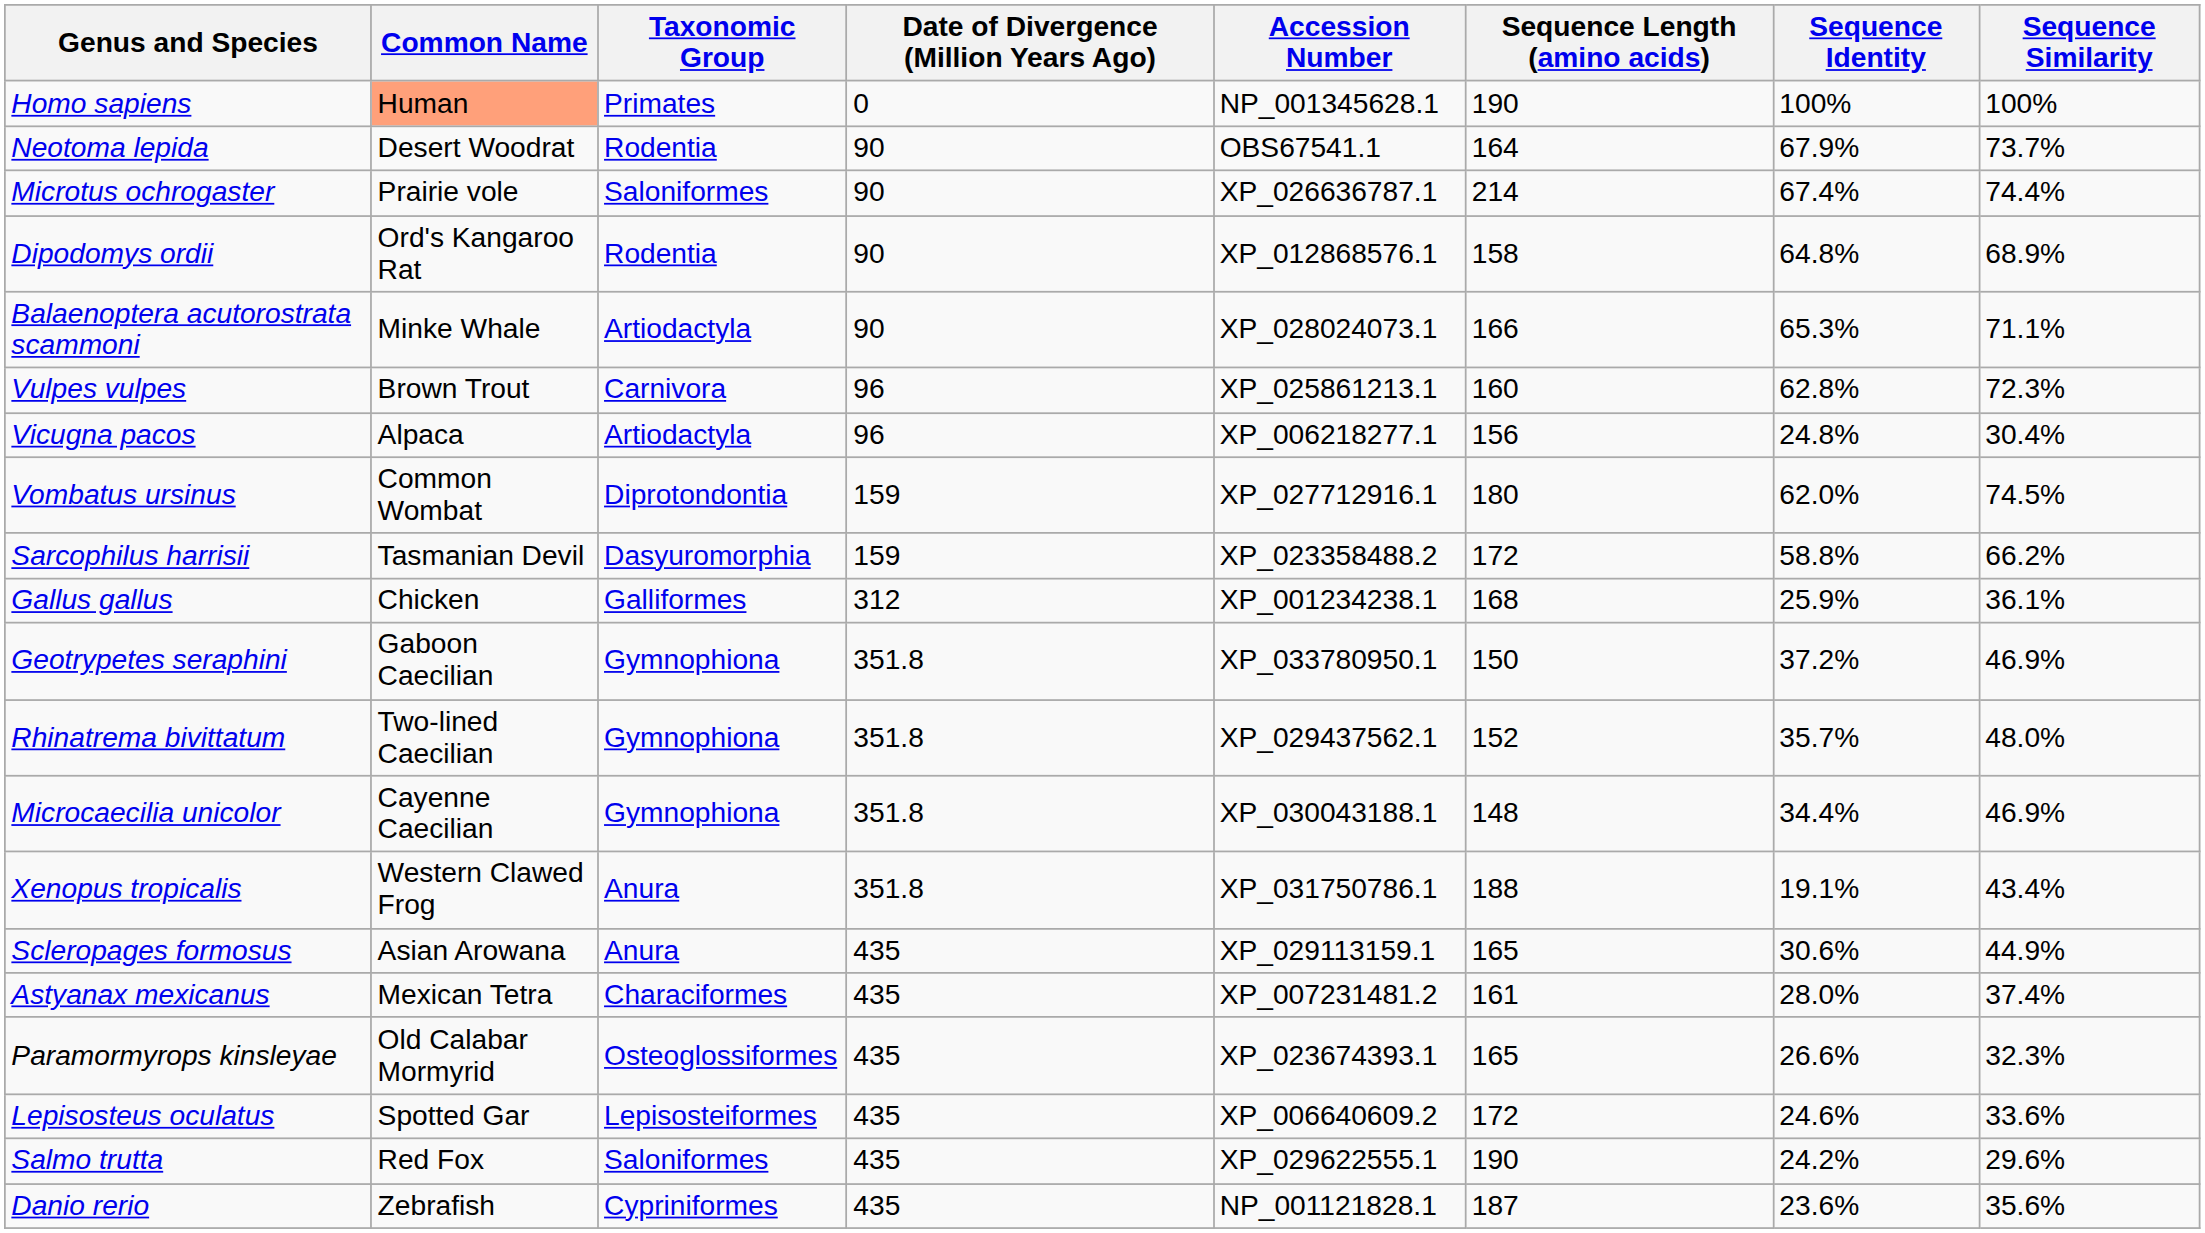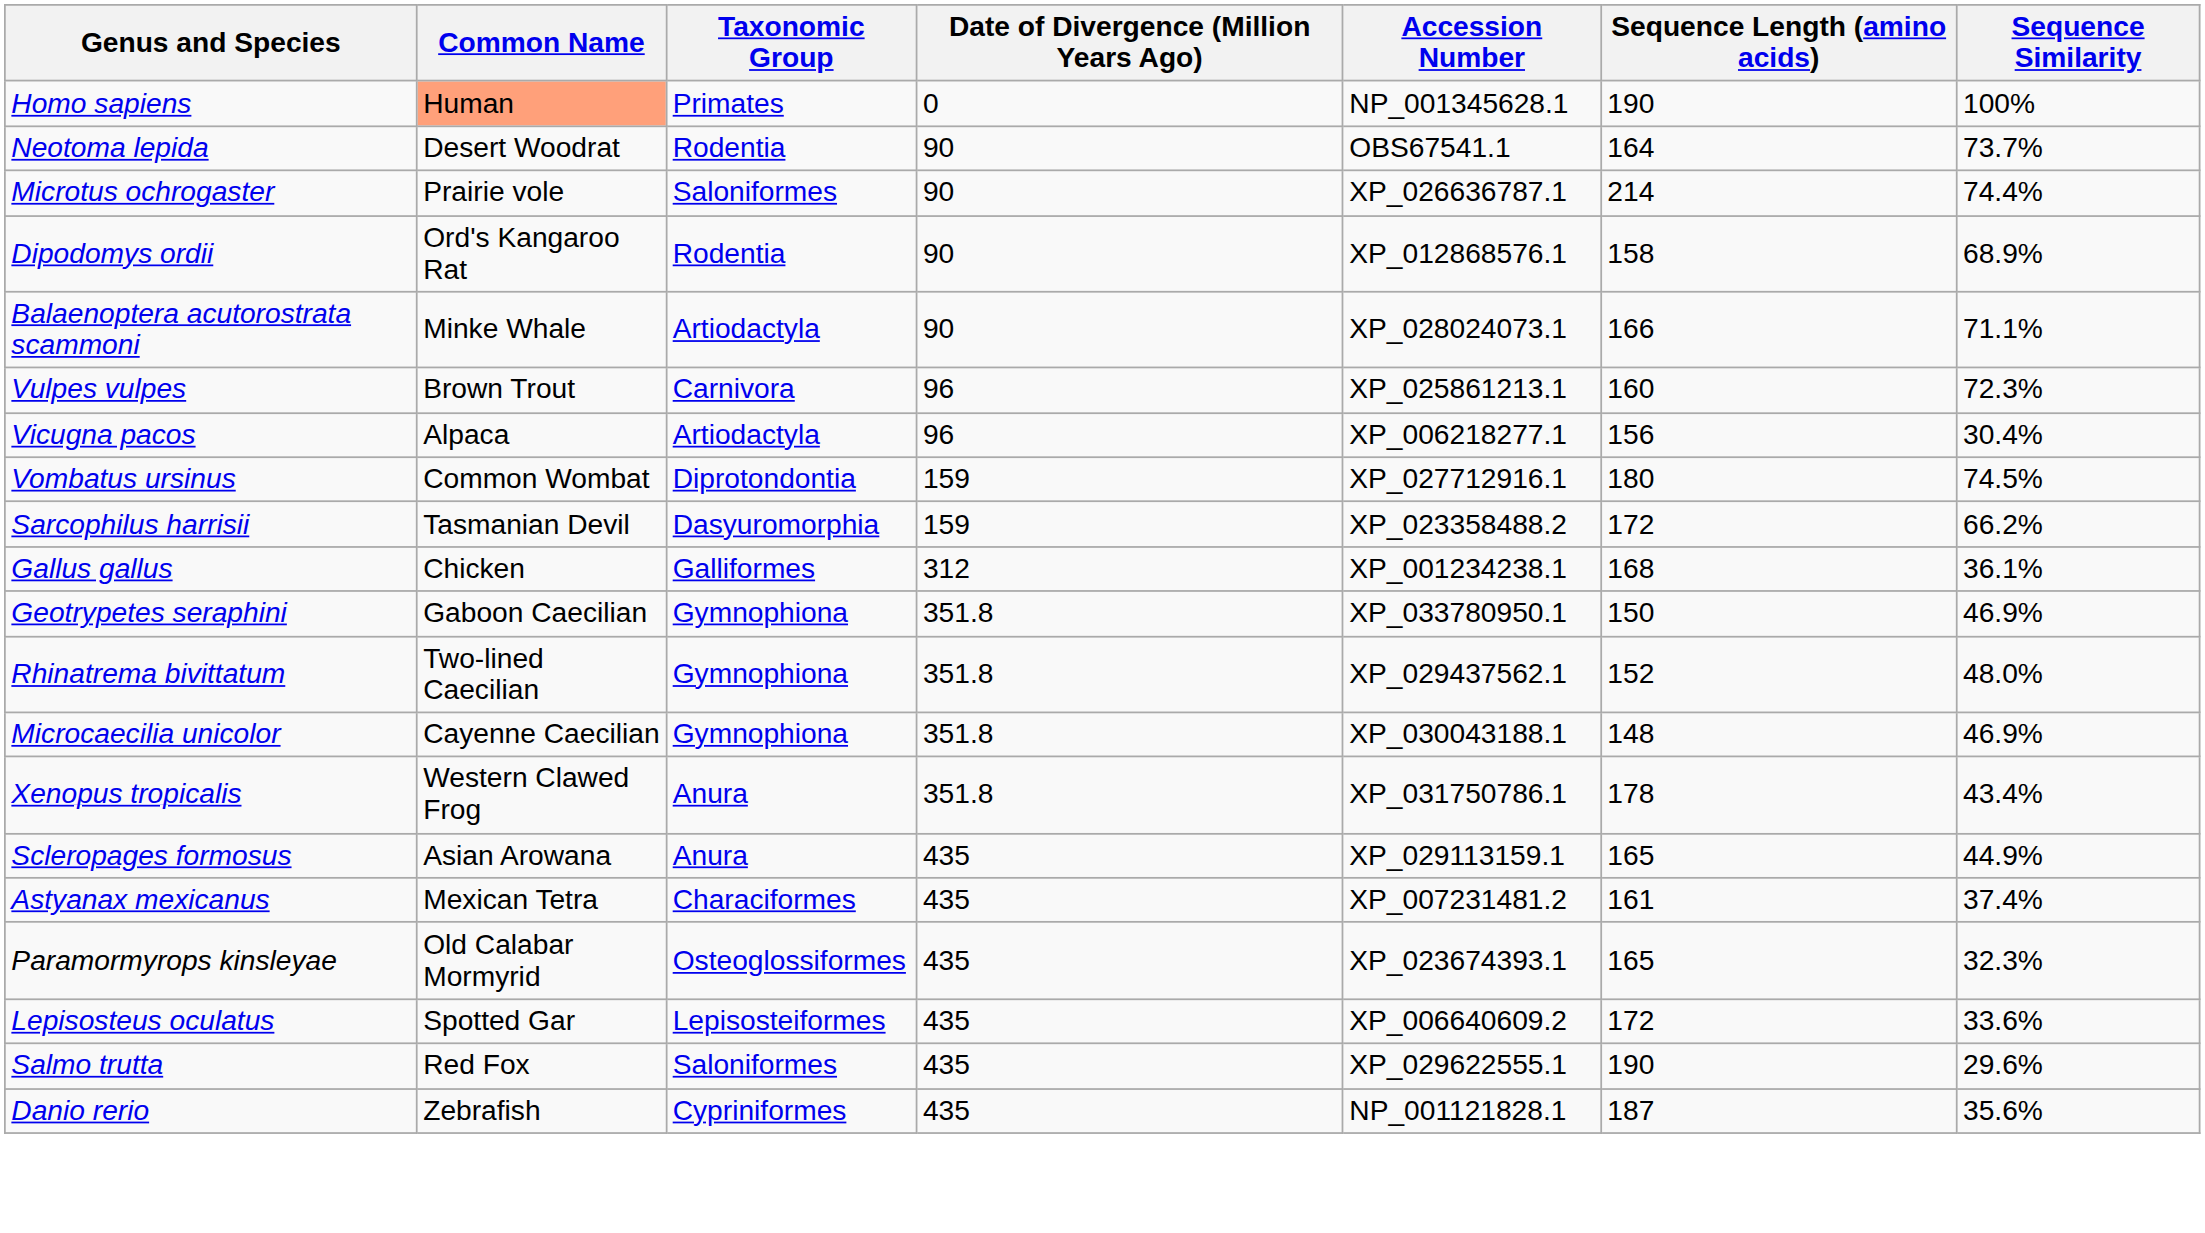 <table class="wikitable">
 <tr>
 <th><strong>Genus and Species</strong></th>
 <th><strong><a href='#'>Common Name</a></strong></th>
 <th><strong><a href='#'>Taxonomic Group</a></strong></th>
 <th>Date of Divergence (Million Years Ago)</th>
 <th><strong><a href='#'>Accession Number</a></strong></th>
 <th><strong>Sequence Length (<a href='#'>amino acids</a>)</strong></th>
-<th><a href='#'>Sequence Identity</a></th>
 <th><a href='#'>Sequence Similarity</a></th>
 </tr>
 <tr>
 <td><em><a href='#'>Homo sapiens</a></em></td>
 <td style="background: lightsalmon;">Human</td>
 <td><a href='#'>Primates</a></td>
 <td>0</td>
 <td>NP_001345628.1</td>
 <td>190</td>
 <td>100%</td>
-<td>100%</td>
 </tr>
 <tr>
 <td><em><a href='#'>Neotoma lepida</a></em></td>
 <td>Desert Woodrat</td>
 <td><a href='#'>Rodentia</a></td>
 <td>90</td>
 <td>OBS67541.1</td>
 <td>164</td>
-<td>67.9%</td>
 <td>73.7%</td>
 </tr>
 <tr>
 <td><em><a href='#'>Microtus ochrogaster</a></em></td>
 <td>Prairie vole</td>
 <td><a href='#'>Saloniformes</a></td>
 <td>90</td>
 <td>XP_026636787.1</td>
 <td>214</td>
-<td>67.4%</td>
 <td>74.4%</td>
 </tr>
 <tr>
 <td><em><a href='#'>Dipodomys ordii</a></em></td>
 <td>Ord's Kangaroo Rat</td>
 <td><a href='#'>Rodentia</a></td>
 <td>90</td>
 <td>XP_012868576.1</td>
 <td>158</td>
-<td>64.8%</td>
 <td>68.9%</td>
 </tr>
 <tr>
 <td><em><a href='#'>Balaenoptera acutorostrata scammoni</a></em></td>
 <td>Minke Whale</td>
 <td><a href='#'>Artiodactyla</a></td>
 <td>90</td>
 <td>XP_028024073.1</td>
 <td>166</td>
-<td>65.3%</td>
 <td>71.1%</td>
 </tr>
 <tr>
 <td><em><a href='#'>Vulpes vulpes</a></em></td>
 <td>Brown Trout</td>
 <td><a href='#'>Carnivora</a></td>
 <td>96</td>
 <td>XP_025861213.1</td>
 <td>160</td>
-<td>62.8%</td>
 <td>72.3%</td>
 </tr>
 <tr>
 <td><em><a href='#'>Vicugna pacos</a></em></td>
 <td>Alpaca</td>
 <td><a href='#'>Artiodactyla</a></td>
 <td>96</td>
 <td>XP_006218277.1</td>
 <td>156</td>
-<td>24.8%</td>
 <td>30.4%</td>
 </tr>
 <tr>
 <td><em><a href='#'>Vombatus ursinus</a></em></td>
 <td>Common Wombat</td>
 <td><a href='#'>Diprotondontia</a></td>
 <td>159</td>
 <td>XP_027712916.1</td>
 <td>180</td>
-<td>62.0%</td>
 <td>74.5%</td>
 </tr>
 <tr>
 <td><em><a href='#'>Sarcophilus harrisii</a></em></td>
 <td>Tasmanian Devil</td>
 <td><a href='#'>Dasyuromorphia</a></td>
 <td>159</td>
 <td>XP_023358488.2</td>
 <td>172</td>
-<td>58.8%</td>
 <td>66.2%</td>
 </tr>
 <tr>
 <td><em><a href='#'>Gallus gallus</a></em></td>
 <td>Chicken</td>
 <td><a href='#'>Galliformes</a></td>
 <td>312</td>
 <td>XP_001234238.1</td>
 <td>168</td>
-<td>25.9%</td>
 <td>36.1%</td>
 </tr>
 <tr>
 <td><em><a href='#'>Geotrypetes seraphini</a></em></td>
 <td>Gaboon Caecilian</td>
 <td><a href='#'>Gymnophiona</a></td>
 <td>351.8</td>
 <td>XP_033780950.1</td>
 <td>150</td>
-<td>37.2%</td>
 <td>46.9%</td>
 </tr>
 <tr>
 <td><em><a href='#'>Rhinatrema bivittatum</a></em></td>
 <td>Two-lined Caecilian</td>
 <td><a href='#'>Gymnophiona</a></td>
 <td>351.8</td>
 <td>XP_029437562.1</td>
 <td>152</td>
-<td>35.7%</td>
 <td>48.0%</td>
 </tr>
 <tr>
 <td><em><a href='#'>Microcaecilia unicolor</a></em></td>
 <td>Cayenne Caecilian</td>
 <td><a href='#'>Gymnophiona</a></td>
 <td>351.8</td>
 <td>XP_030043188.1</td>
 <td>148</td>
-<td>34.4%</td>
 <td>46.9%</td>
 </tr>
 <tr>
 <td><em><a href='#'>Xenopus tropicalis</a></em></td>
 <td>Western Clawed Frog</td>
 <td><a href='#'>Anura</a></td>
 <td>351.8</td>
 <td>XP_031750786.1</td>
-<td>188</td>
-<td>19.1%</td>
+<td>178</td>
 <td>43.4%</td>
 </tr>
 <tr>
 <td><em><a href='#'>Scleropages formosus</a></em></td>
 <td>Asian Arowana</td>
 <td><a href='#'>Anura</a></td>
 <td>435</td>
 <td>XP_029113159.1</td>
 <td>165</td>
-<td>30.6%</td>
 <td>44.9%</td>
 </tr>
 <tr>
 <td><em><a href='#'>Astyanax mexicanus</a></em></td>
 <td>Mexican Tetra</td>
 <td><a href='#'>Characiformes</a></td>
 <td>435</td>
 <td>XP_007231481.2</td>
 <td>161</td>
-<td>28.0%</td>
 <td>37.4%</td>
 </tr>
 <tr>
 <td><em>Paramormyrops kinsleyae</em></td>
 <td>Old Calabar Mormyrid</td>
 <td><a href='#'>Osteoglossiformes</a></td>
 <td>435</td>
 <td>XP_023674393.1</td>
 <td>165</td>
-<td>26.6%</td>
 <td>32.3%</td>
 </tr>
 <tr>
 <td><em><a href='#'>Lepisosteus oculatus</a></em></td>
 <td>Spotted Gar</td>
 <td><a href='#'>Lepisosteiformes</a></td>
 <td>435</td>
 <td>XP_006640609.2</td>
 <td>172</td>
-<td>24.6%</td>
 <td>33.6%</td>
 </tr>
 <tr>
 <td><em><a href='#'>Salmo trutta</a></em></td>
 <td>Red Fox</td>
 <td><a href='#'>Saloniformes</a></td>
 <td>435</td>
 <td>XP_029622555.1</td>
 <td>190</td>
-<td>24.2%</td>
 <td>29.6%</td>
 </tr>
 <tr>
 <td><em><a href='#'>Danio rerio</a></em></td>
 <td>Zebrafish</td>
 <td><a href='#'>Cypriniformes</a></td>
 <td>435</td>
 <td>NP_001121828.1</td>
 <td>187</td>
-<td>23.6%</td>
 <td>35.6%</td>
 </tr>
 </table>
